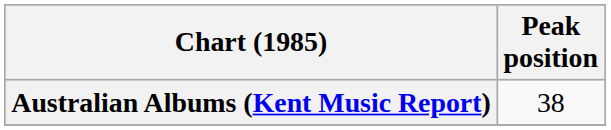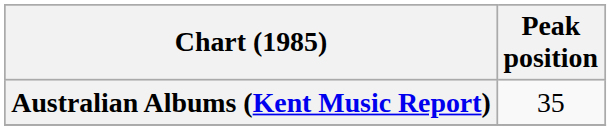 <table class="wikitable sortable plainrowheaders">
 <tr>
 <th>Chart (1985)</th>
 <th>Peak<br>position</th>
 </tr>
 <tr>
 <th scope=row>Australian Albums (<a href='#'>Kent Music Report</a>)</th>
-<td style="text-align:center;">38</td>
+<td style="text-align:center;">35</td>
 </tr>
 <tr>
 </tr>
 <tr>
 </tr>
 <tr>
 </tr>
 <tr>
 </tr>
 <tr>
 </tr>
 <tr>
 </tr>
 <tr>
 </tr>
 <tr>
 </tr>
 <tr>
 </tr>
 </table>
